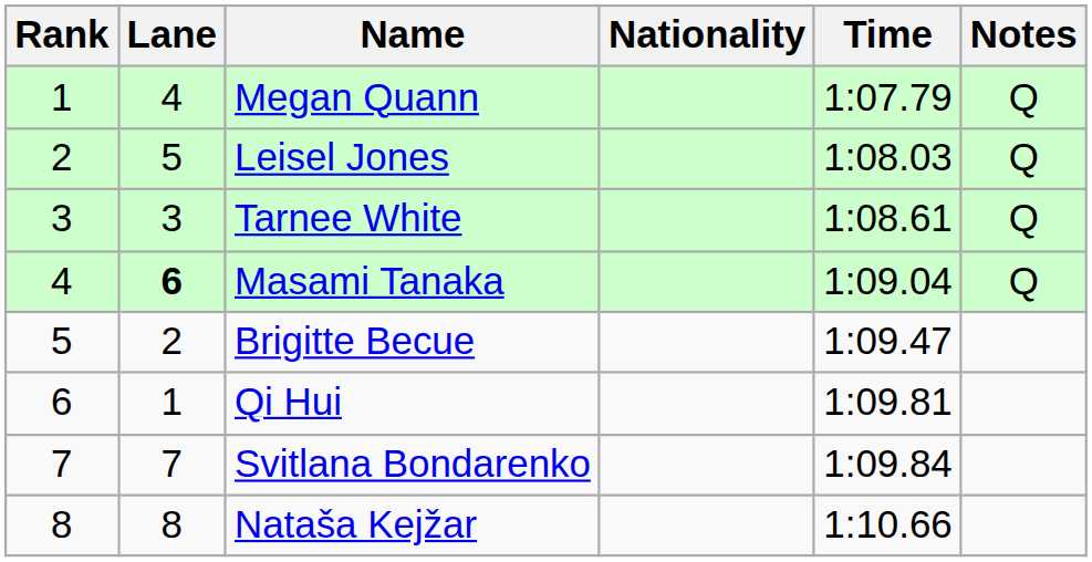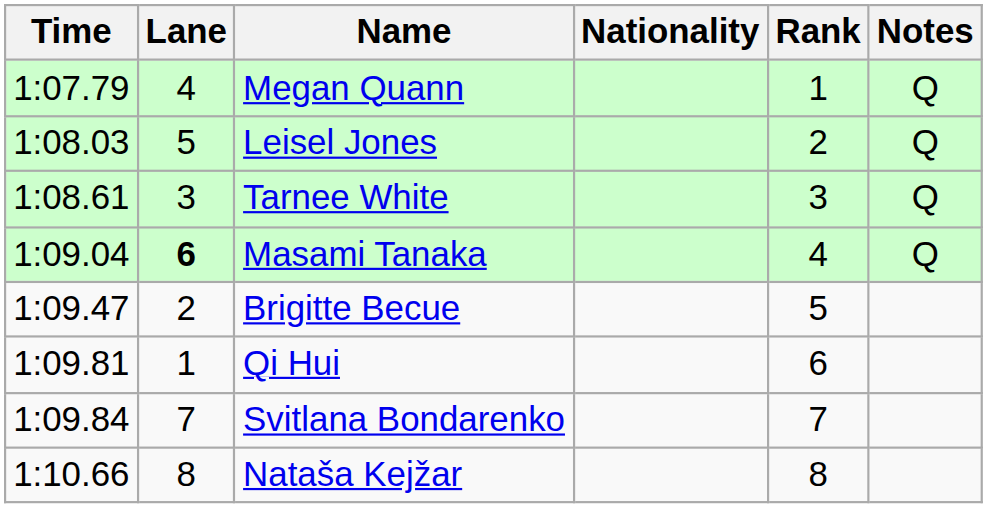 <table class="wikitable sortable" style="text-align:center">
 <tr>
-<th>Rank</th>
+<th>Time</th>
 <th>Lane</th>
 <th>Name</th>
 <th>Nationality</th>
-<th>Time</th>
+<th>Rank</th>
 <th>Notes</th>
 </tr>
 <tr bgcolor=#cfc>
-<td>1</td>
+<td>1:07.79</td>
 <td>4</td>
 <td align=left><a href='#'>Megan Quann</a></td>
 <td align=left></td>
-<td>1:07.79</td>
+<td>1</td>
 <td>Q</td>
 </tr>
 <tr bgcolor=#cfc>
-<td>2</td>
+<td>1:08.03</td>
 <td>5</td>
 <td align=left><a href='#'>Leisel Jones</a></td>
 <td align=left></td>
-<td>1:08.03</td>
+<td>2</td>
 <td>Q</td>
 </tr>
 <tr bgcolor=#cfc>
-<td>3</td>
+<td>1:08.61</td>
 <td>3</td>
 <td align=left><a href='#'>Tarnee White</a></td>
 <td align=left></td>
-<td>1:08.61</td>
+<td>3</td>
 <td>Q</td>
 </tr>
 <tr bgcolor=#cfc>
-<td>4</td>
+<td>1:09.04</td>
 <td><strong>6</strong></td>
 <td align=left><a href='#'>Masami Tanaka</a></td>
 <td align=left></td>
-<td>1:09.04</td>
+<td>4</td>
 <td>Q</td>
 </tr>
 <tr>
-<td>5</td>
+<td>1:09.47</td>
 <td>2</td>
 <td align=left><a href='#'>Brigitte Becue</a></td>
 <td align=left></td>
-<td>1:09.47</td>
+<td>5</td>
 <td></td>
 </tr>
 <tr>
-<td>6</td>
+<td>1:09.81</td>
 <td>1</td>
 <td align=left><a href='#'>Qi Hui</a></td>
 <td align=left></td>
-<td>1:09.81</td>
+<td>6</td>
 <td></td>
 </tr>
 <tr>
-<td>7</td>
+<td>1:09.84</td>
 <td>7</td>
 <td align=left><a href='#'>Svitlana Bondarenko</a></td>
 <td align=left></td>
-<td>1:09.84</td>
+<td>7</td>
 <td></td>
 </tr>
 <tr>
-<td>8</td>
+<td>1:10.66</td>
 <td>8</td>
 <td align=left><a href='#'>Nataša Kejžar</a></td>
 <td align=left></td>
-<td>1:10.66</td>
+<td>8</td>
 <td></td>
 </tr>
 </table>
